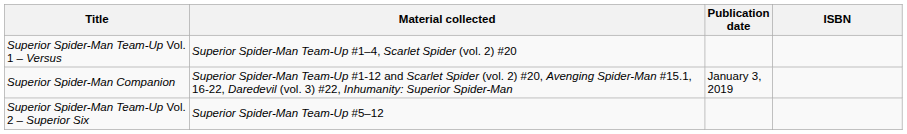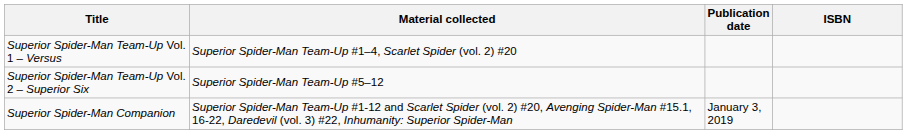 <table class="wikitable sortable">
 <tr>
 <th>Title</th>
 <th>Material collected</th>
 <th width="1%">Publication date</th>
 <th class="unsortable" width="14.47%">ISBN</th>
 </tr>
 <tr>
 <td><em>Superior Spider-Man Team-Up</em> Vol. 1 – <em>Versus</em></td>
 <td><em>Superior Spider-Man Team-Up</em> #1–4, <em>Scarlet Spider</em> (vol. 2) #20</td>
 <td></td>
 <td></td>
 </tr>
 <tr>
+<td><em>Superior Spider-Man Team-Up</em> Vol. 2 – <em>Superior Six</em></td>
+<td><em>Superior Spider-Man Team-Up</em> #5–12</td>
+<td></td>
+<td></td>
+</tr>
+<tr>
 <td><em>Superior Spider-Man Companion</em></td>
 <td><em>Superior Spider-Man Team-Up</em> #1-12 and <em>Scarlet Spider</em> (vol. 2) #20, <em>Avenging Spider-Man</em> #15.1, 16-22, <em>Daredevil</em> (vol. 3) #22, <em>Inhumanity: Superior Spider-Man</em></td>
 <td>January 3, 2019</td>
 <td></td>
 </tr>
-<tr>
-<td><em>Superior Spider-Man Team-Up</em> Vol. 2 – <em>Superior Six</em></td>
-<td><em>Superior Spider-Man Team-Up</em> #5–12</td>
-<td></td>
-<td></td>
-</tr>
 </table>
